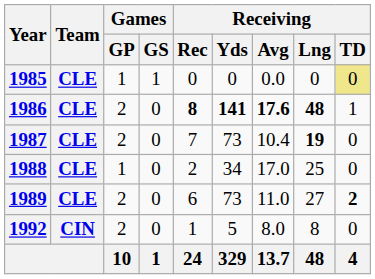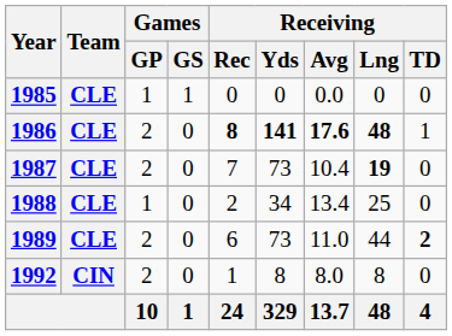 <table class="wikitable" style="text-align:center">
 <tr>
 <th rowspan="2">Year</th>
 <th rowspan="2">Team</th>
 <th colspan="2">Games</th>
 <th colspan="5">Receiving</th>
 </tr>
 <tr>
 <th>GP</th>
 <th>GS</th>
 <th>Rec</th>
 <th>Yds</th>
 <th>Avg</th>
 <th>Lng</th>
 <th>TD</th>
 </tr>
 <tr>
 <th><a href='#'>1985</a></th>
 <th><a href='#'>CLE</a></th>
 <td>1</td>
 <td>1</td>
 <td>0</td>
 <td>0</td>
 <td>0.0</td>
 <td>0</td>
-<td style="background: khaki;">0</td>
+<td>0</td>
 </tr>
 <tr>
 <th><a href='#'>1986</a></th>
 <th><a href='#'>CLE</a></th>
 <td>2</td>
 <td>0</td>
 <td><strong>8</strong></td>
 <td><strong>141</strong></td>
 <td><strong>17.6</strong></td>
 <td><strong>48</strong></td>
 <td>1</td>
 </tr>
 <tr>
 <th><a href='#'>1987</a></th>
 <th><a href='#'>CLE</a></th>
 <td>2</td>
 <td>0</td>
 <td>7</td>
 <td>73</td>
 <td>10.4</td>
 <td><strong>19</strong></td>
 <td>0</td>
 </tr>
 <tr>
 <th><a href='#'>1988</a></th>
 <th><a href='#'>CLE</a></th>
 <td>1</td>
 <td>0</td>
 <td>2</td>
 <td>34</td>
-<td>17.0</td>
+<td>13.4</td>
 <td>25</td>
 <td>0</td>
 </tr>
 <tr>
 <th><a href='#'>1989</a></th>
 <th><a href='#'>CLE</a></th>
 <td>2</td>
 <td>0</td>
 <td>6</td>
 <td>73</td>
 <td>11.0</td>
-<td>27</td>
+<td>44</td>
 <td><strong>2</strong></td>
 </tr>
 <tr>
 <th><a href='#'>1992</a></th>
 <th><a href='#'>CIN</a></th>
 <td>2</td>
 <td>0</td>
 <td>1</td>
-<td>5</td>
+<td>8</td>
 <td>8.0</td>
 <td>8</td>
 <td>0</td>
 </tr>
 <tr>
 <th colspan="2"></th>
 <th>10</th>
 <th>1</th>
 <th>24</th>
 <th>329</th>
 <th>13.7</th>
 <th>48</th>
 <th>4</th>
 </tr>
 </table>
